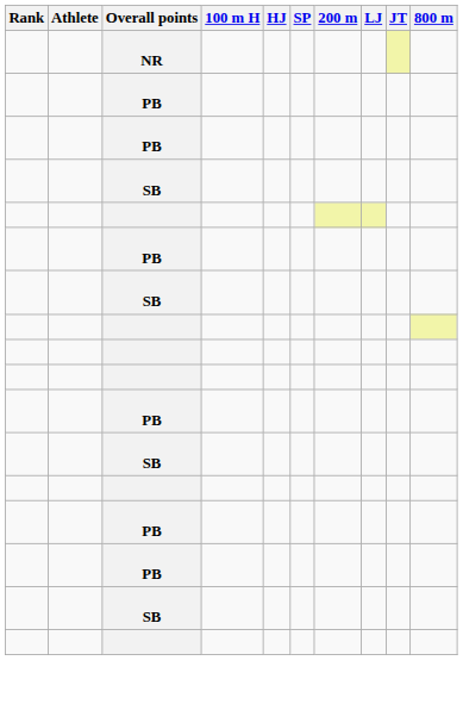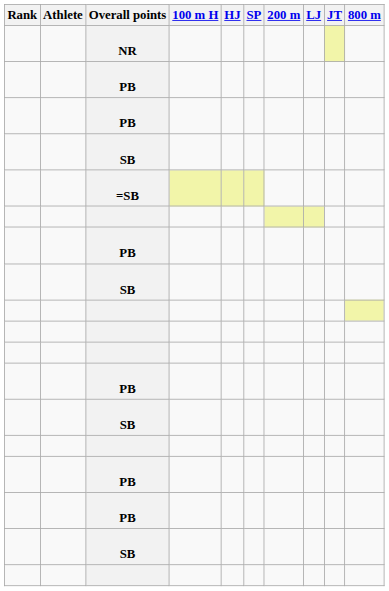 <table class="wikitable sortable" style="font-size:95%;">
 <tr>
 <th>Rank</th>
 <th>Athlete</th>
 <th>Overall points</th>
 <th><a href='#'>100 m H</a></th>
 <th><a href='#'>HJ</a></th>
 <th><a href='#'>SP</a></th>
 <th><a href='#'>200 m</a></th>
 <th><a href='#'>LJ</a></th>
 <th><a href='#'>JT</a></th>
 <th><a href='#'>800 m</a></th>
 </tr>
 <tr>
 <td align=center></td>
 <td align=left> <br></td>
 <th> <br><strong>NR</strong></th>
 <td></td>
 <td></td>
 <td></td>
 <td></td>
 <td></td>
 <td bgcolor=#F2F5A9></td>
 <td></td>
 </tr>
 <tr>
 <td align=center></td>
 <td align=left> <br></td>
 <th> <br><strong>PB</strong></th>
 <td></td>
 <td></td>
 <td></td>
 <td></td>
 <td></td>
 <td></td>
 <td></td>
 </tr>
 <tr>
 <td align=center></td>
 <td align=left> <br></td>
 <th> <br><strong>PB</strong></th>
 <td></td>
 <td></td>
 <td></td>
 <td></td>
 <td></td>
 <td></td>
 <td></td>
 </tr>
 <tr>
 <td align=center></td>
 <td align=left> <br></td>
 <th> <br><strong>SB</strong></th>
 <td></td>
 <td></td>
 <td></td>
+<td></td>
+<td></td>
+<td></td>
+<td></td>
+</tr>
+<tr>
+<td align=center></td>
+<td align=left> <br></td>
+<th> <br><strong>=SB</strong></th>
+<td bgcolor=#F2F5A9></td>
+<td bgcolor=#F2F5A9></td>
+<td bgcolor=#F2F5A9></td>
 <td></td>
 <td></td>
 <td></td>
 <td></td>
 </tr>
 <tr>
 <td align=center></td>
 <td align=left> <br></td>
 <th></th>
 <td></td>
 <td></td>
 <td></td>
 <td bgcolor=#F2F5A9></td>
 <td bgcolor=#F2F5A9></td>
 <td></td>
 <td></td>
 </tr>
 <tr>
 <td align=center></td>
 <td align=left> <br></td>
 <th> <br><strong>PB</strong></th>
 <td></td>
 <td></td>
 <td></td>
 <td></td>
 <td></td>
 <td></td>
 <td></td>
 </tr>
 <tr>
 <td align=center></td>
 <td align=left> <br></td>
 <th> <br><strong>SB</strong></th>
 <td></td>
 <td></td>
 <td></td>
 <td></td>
 <td></td>
 <td></td>
 <td></td>
 </tr>
 <tr>
 <td align=center></td>
 <td align=left> <br></td>
 <th></th>
 <td></td>
 <td></td>
 <td></td>
 <td></td>
 <td></td>
 <td></td>
 <td bgcolor=#F2F5A9></td>
 </tr>
 <tr>
 <td align=center></td>
 <td align=left> <br></td>
 <th></th>
 <td></td>
 <td></td>
 <td></td>
 <td></td>
 <td></td>
 <td></td>
 <td></td>
 </tr>
 <tr>
 <td align=center></td>
 <td align=left> <br></td>
 <th></th>
 <td></td>
 <td></td>
 <td></td>
 <td></td>
 <td></td>
 <td></td>
 <td></td>
 </tr>
 <tr>
 <td align=center></td>
 <td align=left> <br></td>
 <th> <br><strong>PB</strong></th>
 <td></td>
 <td></td>
 <td></td>
 <td></td>
 <td></td>
 <td></td>
 <td></td>
 </tr>
 <tr>
 <td align=center></td>
 <td align=left> <br></td>
 <th> <br><strong>SB</strong></th>
 <td></td>
 <td></td>
 <td></td>
 <td></td>
 <td></td>
 <td></td>
 <td></td>
 </tr>
 <tr>
 <td align=center></td>
 <td align=left> <br></td>
 <th></th>
 <td></td>
 <td></td>
 <td></td>
 <td></td>
 <td></td>
 <td></td>
 <td></td>
 </tr>
 <tr>
 <td align=center></td>
 <td align=left> <br></td>
 <th> <br><strong>PB</strong></th>
 <td></td>
 <td></td>
 <td></td>
 <td></td>
 <td></td>
 <td></td>
 <td></td>
 </tr>
 <tr>
 <td align=center></td>
 <td align=left> <br></td>
 <th> <br><strong>PB</strong></th>
 <td></td>
 <td></td>
 <td></td>
 <td></td>
 <td></td>
 <td></td>
 <td></td>
 </tr>
 <tr>
 <td align=center></td>
 <td align=left> <br></td>
 <th> <br><strong>SB</strong></th>
 <td></td>
 <td></td>
 <td></td>
 <td></td>
 <td></td>
 <td></td>
 <td></td>
 </tr>
 <tr>
 <td align=center></td>
 <td align=left> <br></td>
 <th></th>
 <td></td>
 <td></td>
 <td></td>
 <td></td>
 <td></td>
 <td></td>
 <td></td>
 </tr>
 </table>
